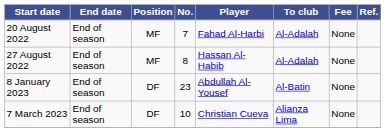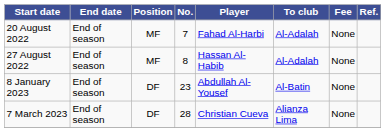 <table class="wikitable sortable">
 <tr>
 <th style="background:#3D4E94; color:#FFFFFF;"><strong>Start date</strong></th>
 <th style="background:#3D4E94; color:#FFFFFF;"><strong>End date</strong></th>
 <th style="background:#3D4E94; color:#FFFFFF;"><strong>Position</strong></th>
 <th style="background:#3D4E94; color:#FFFFFF;"><strong>No.</strong></th>
 <th style="background:#3D4E94; color:#FFFFFF;"><strong>Player</strong></th>
 <th style="background:#3D4E94; color:#FFFFFF;"><strong>To club</strong></th>
 <th style="background:#3D4E94; color:#FFFFFF;"><strong>Fee</strong></th>
 <th style="background:#3D4E94; color:#FFFFFF;"><strong>Ref.</strong></th>
 </tr>
 <tr>
 <td>20 August 2022</td>
 <td>End of season</td>
 <td style="text-align:center;">MF</td>
 <td style="text-align:center;">7</td>
 <td style="text-align:left;"> <a href='#'>Fahad Al-Harbi</a></td>
 <td style="text-align:left;"> <a href='#'>Al-Adalah</a></td>
 <td>None</td>
 <td></td>
 </tr>
 <tr>
 <td>27 August 2022</td>
 <td>End of season</td>
 <td style="text-align:center;">MF</td>
 <td style="text-align:center;">8</td>
 <td style="text-align:left;"> <a href='#'>Hassan Al-Habib</a></td>
 <td style="text-align:left;"> <a href='#'>Al-Adalah</a></td>
 <td>None</td>
 <td></td>
 </tr>
 <tr>
 <td>8 January 2023</td>
 <td>End of season</td>
 <td style="text-align:center;">DF</td>
 <td style="text-align:center;">23</td>
 <td style="text-align:left;"> <a href='#'>Abdullah Al-Yousef</a></td>
 <td style="text-align:left;"> <a href='#'>Al-Batin</a></td>
 <td>None</td>
 <td></td>
 </tr>
 <tr>
 <td>7 March 2023</td>
 <td>End of season</td>
 <td style="text-align:center;">DF</td>
-<td style="text-align:center;">10</td>
+<td style="text-align:center;">28</td>
 <td style="text-align:left;"> <a href='#'>Christian Cueva</a></td>
 <td style="text-align:left;"> <a href='#'>Alianza Lima</a></td>
 <td>None</td>
 <td></td>
 </tr>
 <tr>
 </tr>
 </table>
